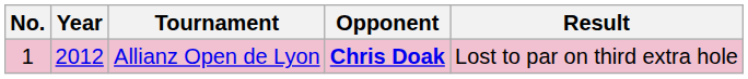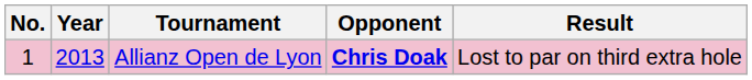 <table class="wikitable" style="font-size:95%;">
 <tr>
 <th>No.</th>
 <th>Year</th>
 <th>Tournament</th>
 <th>Opponent</th>
 <th>Result</th>
 </tr>
 <tr style="background:#F2C1D1;">
 <td align=center>1</td>
-<td><a href='#'>2012</a></td>
+<td><a href='#'>2013</a></td>
 <td><a href='#'>Allianz Open de Lyon</a></td>
 <td><strong> <a href='#'>Chris Doak</a></strong></td>
 <td>Lost to par on third extra hole</td>
 </tr>
 </table>
